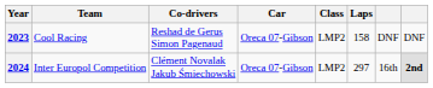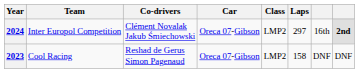 <table class="wikitable" style="text-align:center; font-size:90%">
 <tr>
 <th>Year</th>
 <th>Team</th>
 <th>Co-drivers</th>
 <th>Car</th>
 <th>Class</th>
 <th>Laps</th>
 <th></th>
 <th></th>
 </tr>
 <tr>
+<th><a href='#'>2024</a></th>
+<td align="left"nowrap> <a href='#'>Inter Europol Competition</a></td>
+<td align="left"nowrap> <a href='#'>Clément Novalak</a><br> <a href='#'>Jakub Śmiechowski</a></td>
+<td align="left"nowrap><a href='#'>Oreca 07</a>-<a href='#'>Gibson</a></td>
+<td>LMP2</td>
+<td>297</td>
+<td>16th</td>
+<td style="background:#DFDFDF;"><strong>2nd</strong></td>
+</tr>
+<tr>
 <th><a href='#'>2023</a></th>
 <td align="left"nowrap> <a href='#'>Cool Racing</a></td>
 <td align="left"nowrap> <a href='#'>Reshad de Gerus</a><br> <a href='#'>Simon Pagenaud</a></td>
 <td align="left"nowrap><a href='#'>Oreca 07</a>-<a href='#'>Gibson</a></td>
 <td>LMP2</td>
 <td>158</td>
 <td>DNF</td>
 <td>DNF</td>
 </tr>
-<tr>
-<th><a href='#'>2024</a></th>
-<td align="left"nowrap> <a href='#'>Inter Europol Competition</a></td>
-<td align="left"nowrap> <a href='#'>Clément Novalak</a><br> <a href='#'>Jakub Śmiechowski</a></td>
-<td align="left"nowrap><a href='#'>Oreca 07</a>-<a href='#'>Gibson</a></td>
-<td>LMP2</td>
-<td>297</td>
-<td>16th</td>
-<td style="background:#DFDFDF;"><strong>2nd</strong></td>
-</tr>
 </table>
